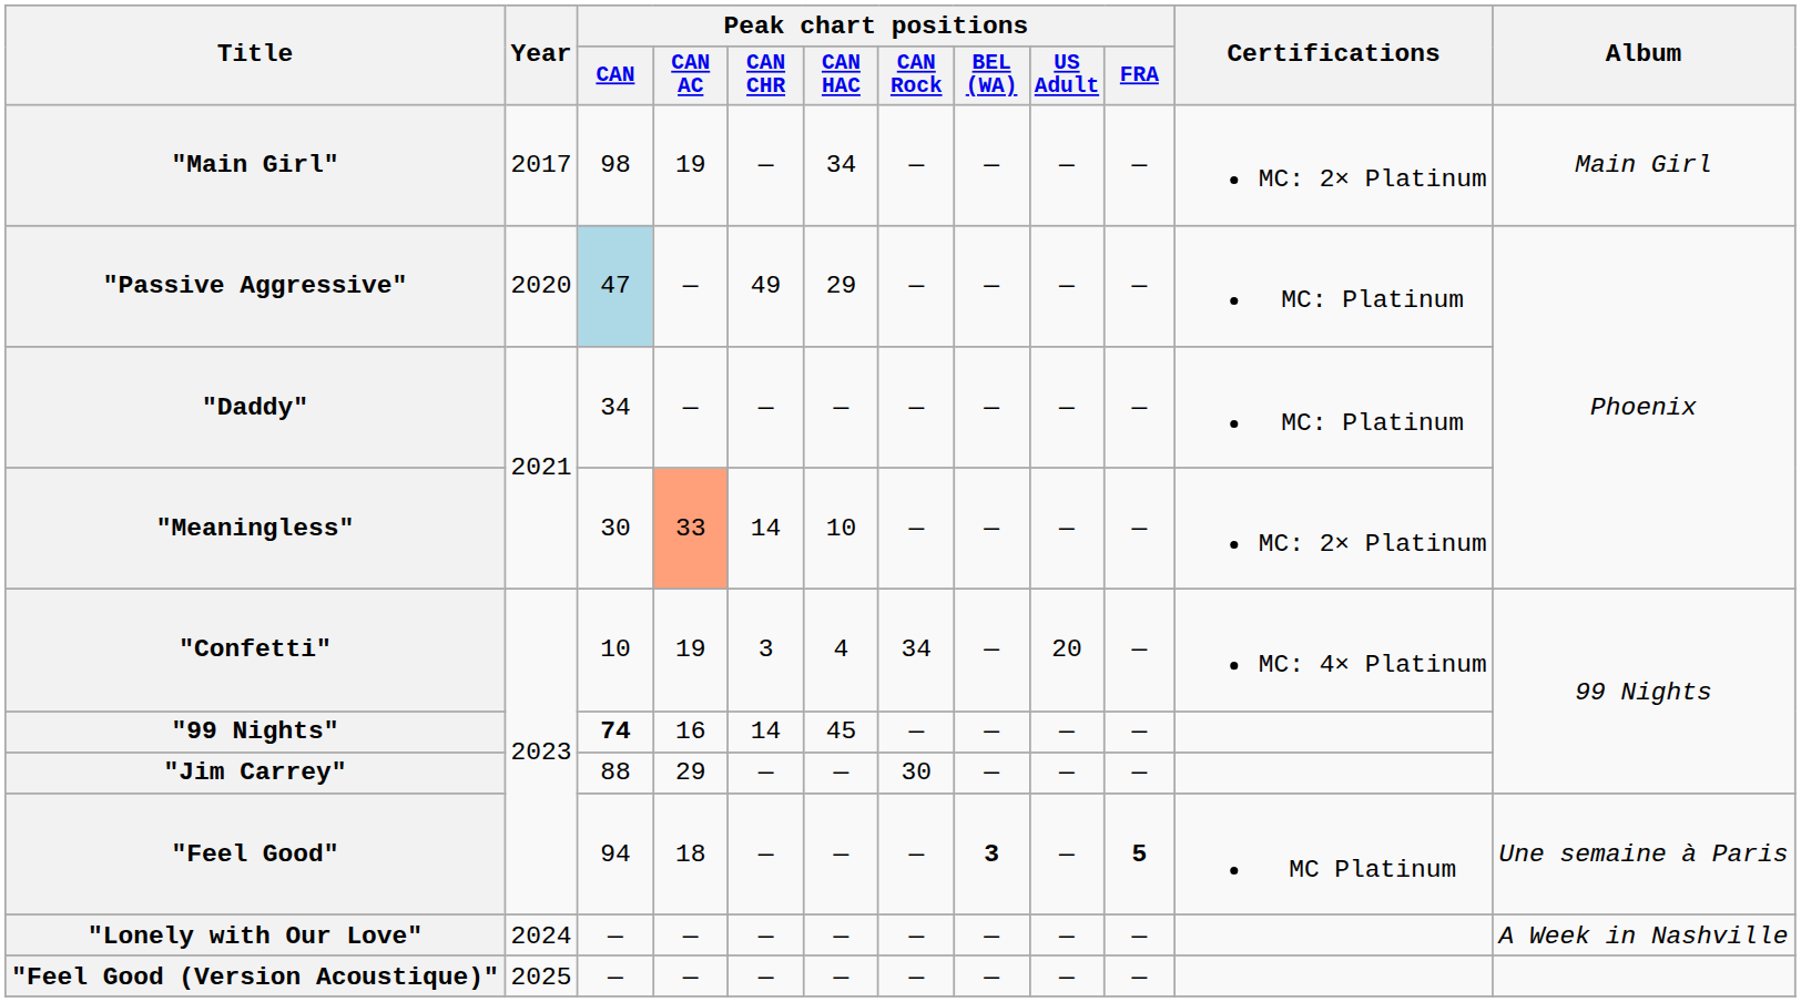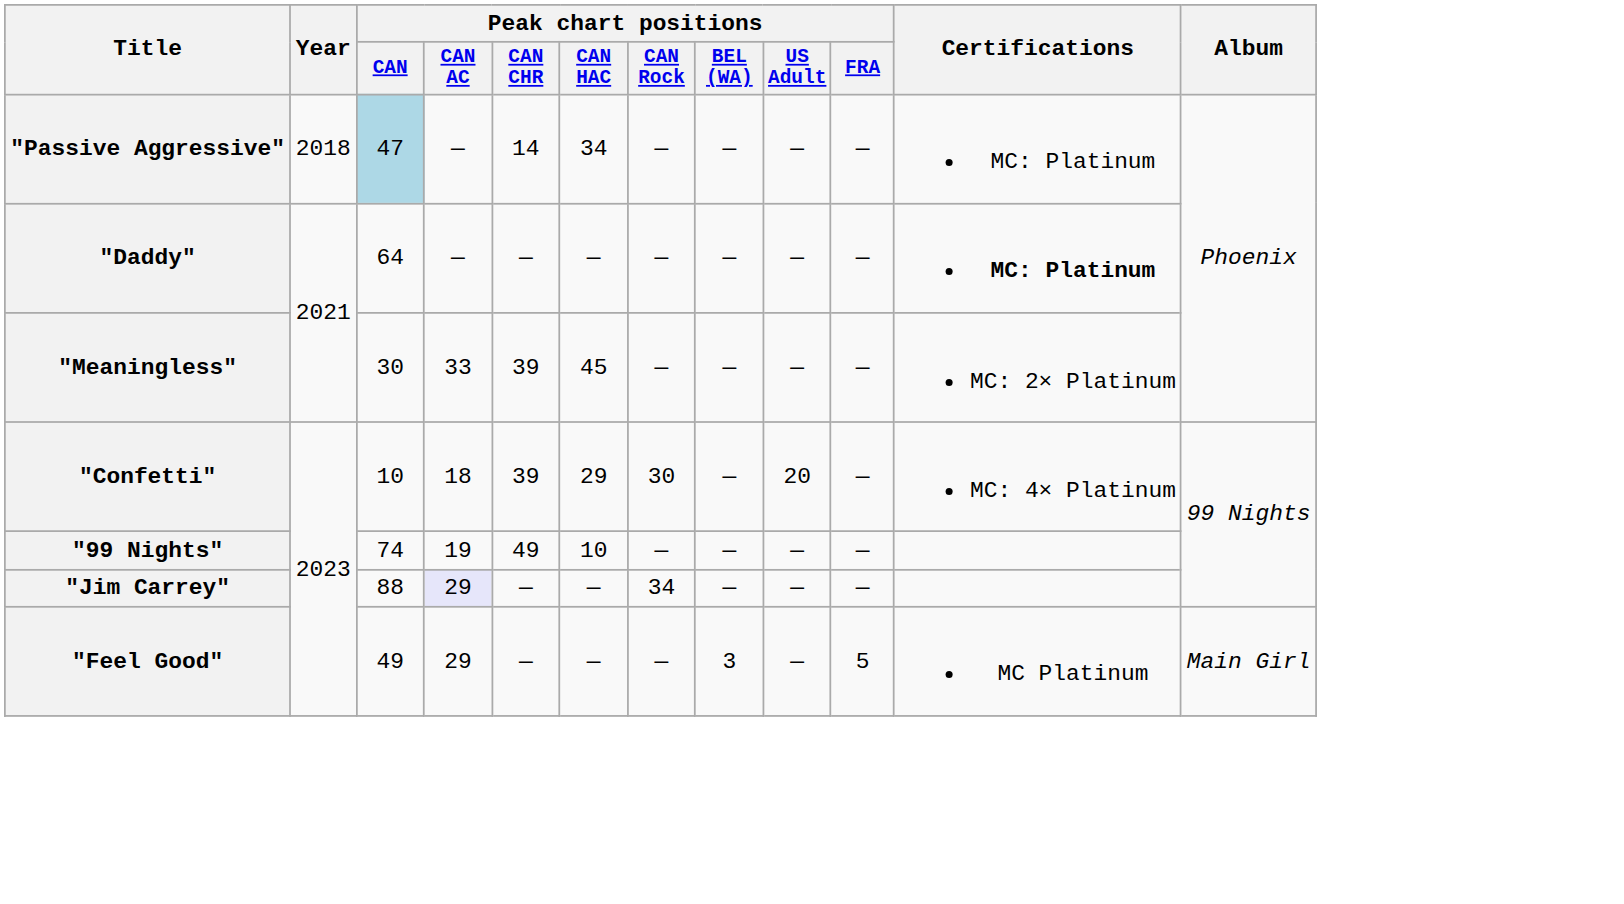 <table class="wikitable plainrowheaders" style="text-align:center;">
 <tr>
 <th scope="col" rowspan="2">Title</th>
 <th scope="col" rowspan="2">Year</th>
 <th scope="col" colspan="8">Peak chart positions</th>
 <th rowspan="2">Certifications</th>
 <th rowspan="2" scope="col">Album</th>
 </tr>
 <tr>
 <th scope="col" style="width:3em;font-size:85%;"><a href='#'>CAN</a><br></th>
 <th scope="col" style="width:3em;font-size:85%;"><a href='#'>CAN AC</a><br></th>
 <th scope="col" style="width:3em;font-size:85%;"><a href='#'>CAN CHR</a><br></th>
 <th scope="col" style="width:3em;font-size:85%;"><a href='#'>CAN HAC</a><br></th>
 <th scope="col" style="width:3em;font-size:85%;"><a href='#'>CAN Rock</a><br></th>
 <th scope="col" style="width:3em;font-size:85%;"><a href='#'>BEL<br>(WA)</a><br></th>
 <th scope="col" style="width:3em;font-size:85%;"><a href='#'>US<br>Adult</a><br></th>
 <th scope="col" style="width:2.75em;font-size:85%;"><a href='#'>FRA</a><br></th>
 </tr>
 <tr>
-<th scope="row">"Main Girl"</th>
-<td>2017</td>
-<td>98</td>
-<td>19</td>
-<td>—</td>
-<td>34</td>
-<td>—</td>
-<td>—</td>
-<td>—</td>
-<td>—</td>
-<td><br><ul><li>MC: 2× Platinum</li></ul></td>
-<td><em>Main Girl</em></td>
-</tr>
-<tr>
 <th scope="row">"Passive Aggressive"</th>
-<td>2020</td>
+<td>2018</td>
 <td style="background: lightblue;">47</td>
 <td>—</td>
-<td>49</td>
-<td>29</td>
+<td>14</td>
+<td>34</td>
 <td>—</td>
 <td>—</td>
 <td>—</td>
 <td>—</td>
 <td><br><ul><li>MC: Platinum</li></ul></td>
 <td rowspan="3"><em>Phoenix</em></td>
 </tr>
 <tr>
 <th scope="row">"Daddy"</th>
 <td rowspan="2">2021</td>
-<td>34</td>
+<td>64</td>
 <td>—</td>
 <td>—</td>
 <td>—</td>
 <td>—</td>
 <td>—</td>
 <td>—</td>
 <td>—</td>
-<td><br><ul><li>MC: Platinum</li></ul></td>
+<td><strong><br><ul><li>MC: Platinum</li></ul></strong></td>
 </tr>
 <tr>
 <th scope="row">"Meaningless"</th>
 <td>30</td>
-<td style="background: lightsalmon;">33</td>
-<td>14</td>
-<td>10</td>
+<td>33</td>
+<td>39</td>
+<td>45</td>
 <td>—</td>
 <td>—</td>
 <td>—</td>
 <td>—</td>
 <td><br><ul><li>MC: 2× Platinum</li></ul></td>
 </tr>
 <tr>
 <th scope="row">"Confetti"</th>
 <td rowspan="4">2023</td>
 <td>10</td>
-<td>19</td>
-<td>3</td>
-<td>4</td>
-<td>34</td>
+<td>18</td>
+<td>39</td>
+<td>29</td>
+<td>30</td>
 <td>—</td>
 <td>20</td>
 <td>—</td>
 <td><br><ul><li>MC: 4× Platinum</li></ul></td>
 <td rowspan="3"><em>99 Nights</em></td>
 </tr>
 <tr>
 <th scope="row">"99 Nights"</th>
-<td><strong>74</strong></td>
-<td>16</td>
-<td>14</td>
-<td>45</td>
+<td>74</td>
+<td>19</td>
+<td>49</td>
+<td>10</td>
 <td>—</td>
 <td>—</td>
 <td>—</td>
 <td>—</td>
 <td></td>
 </tr>
 <tr>
 <th scope="row">"Jim Carrey"</th>
 <td>88</td>
-<td>29</td>
+<td style="background: lavender;">29</td>
 <td>—</td>
 <td>—</td>
-<td>30</td>
+<td>34</td>
 <td>—</td>
 <td>—</td>
 <td>—</td>
 <td></td>
 </tr>
 <tr>
 <th scope="row">"Feel Good"</th>
-<td>94</td>
-<td>18</td>
+<td>49</td>
+<td>29</td>
 <td>—</td>
 <td>—</td>
 <td>—</td>
-<td><strong>3</strong></td>
+<td>3</td>
 <td>—</td>
-<td><strong>5</strong></td>
+<td>5</td>
 <td><br><ul><li>MC Platinum</li></ul></td>
-<td><em>Une semaine à Paris</em></td>
-</tr>
-<tr>
-<th scope="row">"Lonely with Our Love"</th>
-<td>2024</td>
-<td>—</td>
-<td>—</td>
-<td>—</td>
-<td>—</td>
-<td>—</td>
-<td>—</td>
-<td>—</td>
-<td>—</td>
-<td></td>
-<td><em>A Week in Nashville</em></td>
-</tr>
-<tr>
-<th scope="row">"Feel Good (Version Acoustique)"</th>
-<td>2025</td>
-<td>—</td>
-<td>—</td>
-<td>—</td>
-<td>—</td>
-<td>—</td>
-<td>—</td>
-<td>—</td>
-<td>—</td>
-<td></td>
-<td></td>
+<td><em>Main Girl</em></td>
 </tr>
 </table>
